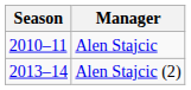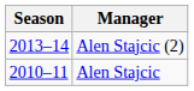 <table class="wikitable">
 <tr>
 <th>Season</th>
 <th>Manager</th>
 </tr>
 <tr>
+<td><a href='#'>2013–14</a></td>
+<td><a href='#'>Alen Stajcic</a> (2)</td>
+</tr>
+<tr>
 <td><a href='#'>2010–11</a></td>
 <td><a href='#'>Alen Stajcic</a></td>
 </tr>
-<tr>
-<td><a href='#'>2013–14</a></td>
-<td><a href='#'>Alen Stajcic</a> (2)</td>
-</tr>
 </table>
